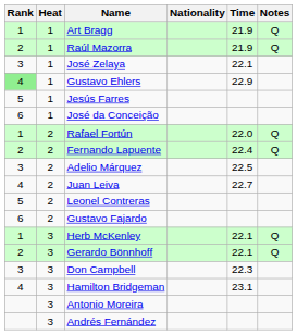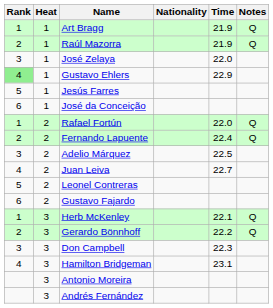 <table class="wikitable sortable" style="text-align:center">
 <tr>
 <th>Rank</th>
 <th>Heat</th>
 <th>Name</th>
 <th>Nationality</th>
 <th>Time</th>
 <th>Notes</th>
 </tr>
 <tr bgcolor=ccffcc>
 <td>1</td>
 <td>1</td>
 <td align=left><a href='#'>Art Bragg</a></td>
 <td align=left></td>
 <td>21.9</td>
 <td>Q</td>
 </tr>
 <tr bgcolor=ccffcc>
 <td>2</td>
 <td>1</td>
 <td align=left><a href='#'>Raúl Mazorra</a></td>
 <td align=left></td>
 <td>21.9</td>
 <td>Q</td>
 </tr>
 <tr>
 <td>3</td>
 <td>1</td>
 <td align=left><a href='#'>José Zelaya</a></td>
 <td align=left></td>
-<td>22.1</td>
+<td>22.0</td>
 <td></td>
 </tr>
 <tr>
 <td style="background: lightgreen;">4</td>
 <td>1</td>
 <td align=left><a href='#'>Gustavo Ehlers</a></td>
 <td align=left></td>
 <td>22.9</td>
 <td></td>
 </tr>
 <tr>
 <td>5</td>
 <td>1</td>
 <td align=left><a href='#'>Jesús Farres</a></td>
 <td align=left></td>
 <td></td>
 <td></td>
 </tr>
 <tr>
 <td>6</td>
 <td>1</td>
 <td align=left><a href='#'>José da Conceição</a></td>
 <td align=left></td>
 <td></td>
 <td></td>
 </tr>
 <tr bgcolor=ccffcc>
 <td>1</td>
 <td>2</td>
 <td align=left><a href='#'>Rafael Fortún</a></td>
 <td align=left></td>
 <td>22.0</td>
 <td>Q</td>
 </tr>
 <tr bgcolor=ccffcc>
 <td>2</td>
 <td>2</td>
 <td align=left><a href='#'>Fernando Lapuente</a></td>
 <td align=left></td>
 <td>22.4</td>
 <td>Q</td>
 </tr>
 <tr>
 <td>3</td>
 <td>2</td>
 <td align=left><a href='#'>Adelio Márquez</a></td>
 <td align=left></td>
 <td>22.5</td>
 <td></td>
 </tr>
 <tr>
 <td>4</td>
 <td>2</td>
 <td align=left><a href='#'>Juan Leiva</a></td>
 <td align=left></td>
 <td>22.7</td>
 <td></td>
 </tr>
 <tr>
 <td>5</td>
 <td>2</td>
 <td align=left><a href='#'>Leonel Contreras</a></td>
 <td align=left></td>
 <td></td>
 <td></td>
 </tr>
 <tr>
 <td>6</td>
 <td>2</td>
 <td align=left><a href='#'>Gustavo Fajardo</a></td>
 <td align=left></td>
 <td></td>
 <td></td>
 </tr>
 <tr bgcolor=ccffcc>
 <td>1</td>
 <td>3</td>
 <td align=left><a href='#'>Herb McKenley</a></td>
 <td align=left></td>
 <td>22.1</td>
 <td>Q</td>
 </tr>
 <tr bgcolor=ccffcc>
 <td>2</td>
 <td>3</td>
 <td align=left><a href='#'>Gerardo Bönnhoff</a></td>
 <td align=left></td>
-<td>22.1</td>
+<td>22.2</td>
 <td>Q</td>
 </tr>
 <tr>
 <td>3</td>
 <td>3</td>
 <td align=left><a href='#'>Don Campbell</a></td>
 <td align=left></td>
 <td>22.3</td>
 <td></td>
 </tr>
 <tr>
 <td>4</td>
 <td>3</td>
 <td align=left><a href='#'>Hamilton Bridgeman</a></td>
 <td align=left></td>
 <td>23.1</td>
 <td></td>
 </tr>
 <tr>
 <td></td>
 <td>3</td>
 <td align=left><a href='#'>Antonio Moreira</a></td>
 <td align=left></td>
 <td></td>
 <td></td>
 </tr>
 <tr>
 <td></td>
 <td>3</td>
 <td align=left><a href='#'>Andrés Fernández</a></td>
 <td align=left></td>
 <td></td>
 <td></td>
 </tr>
 </table>
